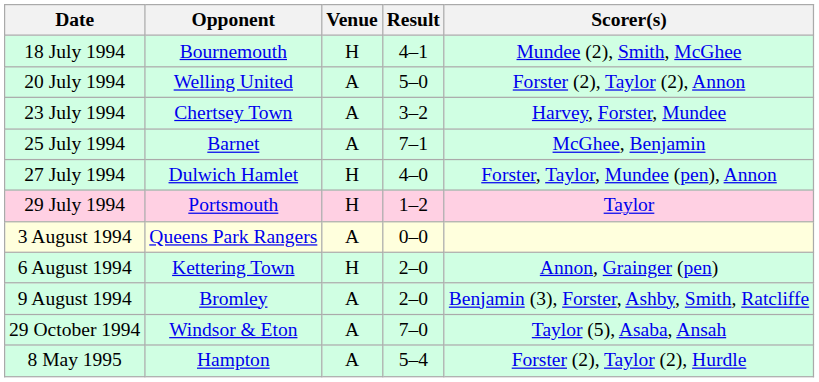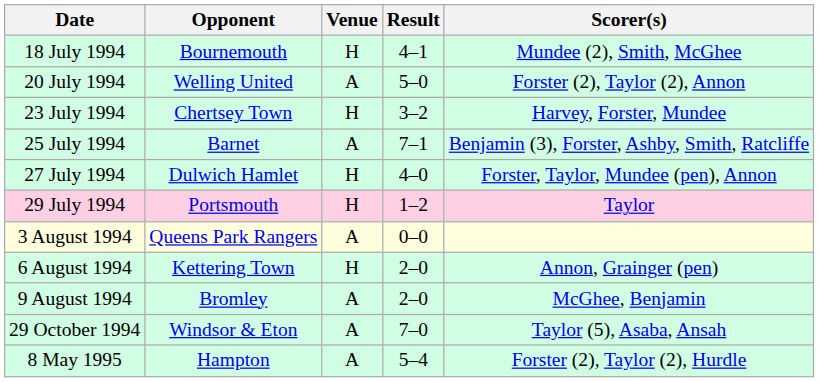 <table class="wikitable sortable" style="text-align:center;">
 <tr>
 <th>Date</th>
 <th>Opponent</th>
 <th>Venue</th>
 <th>Result</th>
 <th>Scorer(s)</th>
 </tr>
 <tr style="background:#d0ffe3;">
 <td>18 July 1994</td>
 <td><a href='#'>Bournemouth</a></td>
 <td>H</td>
 <td>4–1</td>
 <td><a href='#'>Mundee</a> (2), <a href='#'>Smith</a>, <a href='#'>McGhee</a></td>
 </tr>
 <tr style="background:#d0ffe3;">
 <td>20 July 1994</td>
 <td><a href='#'>Welling United</a></td>
 <td>A</td>
 <td>5–0</td>
 <td><a href='#'>Forster</a> (2), <a href='#'>Taylor</a> (2), <a href='#'>Annon</a></td>
 </tr>
 <tr style="background:#d0ffe3;">
 <td>23 July 1994</td>
 <td><a href='#'>Chertsey Town</a></td>
-<td>A</td>
+<td>H</td>
 <td>3–2</td>
 <td><a href='#'>Harvey</a>, <a href='#'>Forster</a>, <a href='#'>Mundee</a></td>
 </tr>
 <tr style="background:#d0ffe3;">
 <td>25 July 1994</td>
 <td><a href='#'>Barnet</a></td>
 <td>A</td>
 <td>7–1</td>
-<td><a href='#'>McGhee</a>, <a href='#'>Benjamin</a></td>
+<td><a href='#'>Benjamin</a> (3), <a href='#'>Forster</a>, <a href='#'>Ashby</a>, <a href='#'>Smith</a>, <a href='#'>Ratcliffe</a></td>
 </tr>
 <tr style="background:#d0ffe3;">
 <td>27 July 1994</td>
 <td><a href='#'>Dulwich Hamlet</a></td>
 <td>H</td>
 <td>4–0</td>
 <td><a href='#'>Forster</a>, <a href='#'>Taylor</a>, <a href='#'>Mundee</a> (<a href='#'>pen</a>), <a href='#'>Annon</a></td>
 </tr>
 <tr style="background:#ffd0e3;">
 <td>29 July 1994</td>
 <td><a href='#'>Portsmouth</a></td>
 <td>H</td>
 <td>1–2</td>
 <td><a href='#'>Taylor</a></td>
 </tr>
 <tr style="background:#ffd;">
 <td>3 August 1994</td>
 <td><a href='#'>Queens Park Rangers</a></td>
 <td>A</td>
 <td>0–0</td>
 <td></td>
 </tr>
 <tr style="background:#d0ffe3;">
 <td>6 August 1994</td>
 <td><a href='#'>Kettering Town</a></td>
 <td>H</td>
 <td>2–0</td>
 <td><a href='#'>Annon</a>, <a href='#'>Grainger</a> (<a href='#'>pen</a>)</td>
 </tr>
 <tr style="background:#d0ffe3;">
 <td>9 August 1994</td>
 <td><a href='#'>Bromley</a></td>
 <td>A</td>
 <td>2–0</td>
-<td><a href='#'>Benjamin</a> (3), <a href='#'>Forster</a>, <a href='#'>Ashby</a>, <a href='#'>Smith</a>, <a href='#'>Ratcliffe</a></td>
+<td><a href='#'>McGhee</a>, <a href='#'>Benjamin</a></td>
 </tr>
 <tr style="background:#d0ffe3;">
 <td>29 October 1994</td>
 <td><a href='#'>Windsor & Eton</a></td>
 <td>A</td>
 <td>7–0</td>
 <td><a href='#'>Taylor</a> (5), <a href='#'>Asaba</a>, <a href='#'>Ansah</a></td>
 </tr>
 <tr style="background:#d0ffe3;">
 <td>8 May 1995</td>
 <td><a href='#'>Hampton</a></td>
 <td>A</td>
 <td>5–4</td>
 <td><a href='#'>Forster</a> (2), <a href='#'>Taylor</a> (2), <a href='#'>Hurdle</a></td>
 </tr>
 </table>
